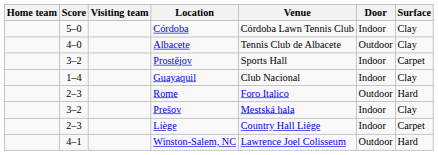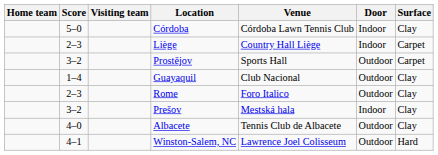 <table class="wikitable" style="border:1px solid #aaa;">
 <tr>
 <th>Home team</th>
 <th>Score</th>
 <th>Visiting team</th>
 <th>Location</th>
 <th>Venue</th>
 <th>Door</th>
 <th>Surface</th>
 </tr>
 <tr>
 <td><strong></strong></td>
 <td style="text-align:center;">5–0</td>
 <td></td>
 <td><a href='#'>Córdoba</a></td>
 <td>Córdoba Lawn Tennis Club</td>
 <td>Indoor</td>
 <td>Clay</td>
 </tr>
 <tr>
+<td></td>
+<td style="text-align:center;">2–3</td>
 <td><strong></strong></td>
-<td style="text-align:center;">4–0</td>
-<td></td>
-<td><a href='#'>Albacete</a></td>
-<td>Tennis Club de Albacete</td>
-<td>Outdoor</td>
-<td>Clay</td>
+<td><a href='#'>Liège</a></td>
+<td><a href='#'>Country Hall Liège</a></td>
+<td>Indoor</td>
+<td>Carpet</td>
 </tr>
 <tr>
 <td><strong></strong></td>
 <td style="text-align:center;">3–2</td>
 <td></td>
 <td><a href='#'>Prostějov</a></td>
 <td>Sports Hall</td>
-<td>Indoor</td>
+<td>Outdoor</td>
 <td>Carpet</td>
 </tr>
 <tr>
 <td></td>
 <td style="text-align:center;">1–4</td>
 <td><strong></strong></td>
 <td><a href='#'>Guayaquil</a></td>
 <td>Club Nacional</td>
-<td>Indoor</td>
+<td>Outdoor</td>
 <td>Clay</td>
 </tr>
 <tr>
 <td></td>
 <td style="text-align:center;">2–3</td>
 <td><strong></strong></td>
 <td><a href='#'>Rome</a></td>
 <td><a href='#'>Foro Italico</a></td>
 <td>Outdoor</td>
-<td>Hard</td>
+<td>Clay</td>
 </tr>
 <tr>
 <td><strong></strong></td>
 <td style="text-align:center;">3–2</td>
 <td></td>
 <td><a href='#'>Prešov</a></td>
 <td><a href='#'>Mestská hala</a></td>
 <td>Indoor</td>
 <td>Clay</td>
 </tr>
 <tr>
+<td><strong></strong></td>
+<td style="text-align:center;">4–0</td>
 <td></td>
-<td style="text-align:center;">2–3</td>
-<td><strong></strong></td>
-<td><a href='#'>Liège</a></td>
-<td><a href='#'>Country Hall Liège</a></td>
-<td>Indoor</td>
-<td>Carpet</td>
+<td><a href='#'>Albacete</a></td>
+<td>Tennis Club de Albacete</td>
+<td>Outdoor</td>
+<td>Clay</td>
 </tr>
 <tr>
 <td><strong></strong></td>
 <td style="text-align:center;">4–1</td>
 <td></td>
 <td><a href='#'>Winston-Salem, NC</a></td>
 <td><a href='#'>Lawrence Joel Colisseum</a></td>
 <td>Outdoor</td>
 <td>Hard</td>
 </tr>
 </table>
